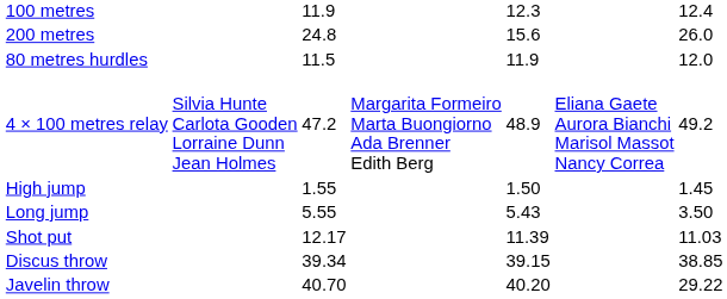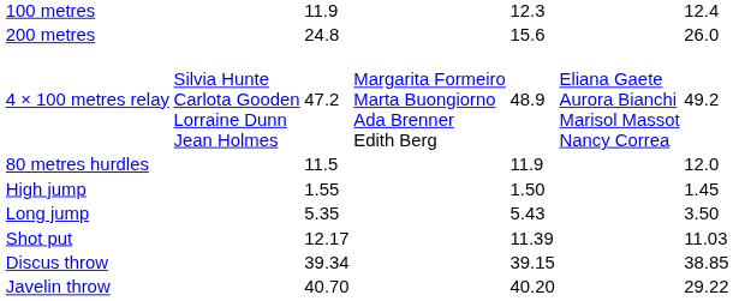 <table>
 <tr>
 <td><a href='#'>100 metres</a></td>
 <td></td>
 <td>11.9</td>
 <td></td>
 <td>12.3</td>
 <td></td>
 <td>12.4</td>
 </tr>
 <tr>
 <td><a href='#'>200 metres</a></td>
 <td></td>
 <td>24.8</td>
 <td></td>
 <td>15.6</td>
 <td></td>
 <td>26.0</td>
 </tr>
 <tr>
+<td><a href='#'>4 × 100 metres relay</a></td>
+<td> <br> <a href='#'>Silvia Hunte</a> <br> <a href='#'>Carlota Gooden</a> <br> <a href='#'>Lorraine Dunn</a> <br> <a href='#'>Jean Holmes</a></td>
+<td>47.2</td>
+<td> <br> <a href='#'>Margarita Formeiro</a> <br> <a href='#'>Marta Buongiorno</a> <br> <a href='#'>Ada Brenner</a> <br> Edith Berg</td>
+<td>48.9</td>
+<td> <br> <a href='#'>Eliana Gaete</a> <br> <a href='#'>Aurora Bianchi</a> <br> <a href='#'>Marisol Massot</a> <br> <a href='#'>Nancy Correa</a></td>
+<td>49.2</td>
+</tr>
+<tr>
 <td><a href='#'>80 metres hurdles</a></td>
 <td></td>
 <td>11.5</td>
 <td></td>
 <td>11.9</td>
 <td></td>
 <td>12.0</td>
-</tr>
-<tr>
-<td><a href='#'>4 × 100 metres relay</a></td>
-<td> <br> <a href='#'>Silvia Hunte</a> <br> <a href='#'>Carlota Gooden</a> <br> <a href='#'>Lorraine Dunn</a> <br> <a href='#'>Jean Holmes</a></td>
-<td>47.2</td>
-<td> <br> <a href='#'>Margarita Formeiro</a> <br> <a href='#'>Marta Buongiorno</a> <br> <a href='#'>Ada Brenner</a> <br> Edith Berg</td>
-<td>48.9</td>
-<td> <br> <a href='#'>Eliana Gaete</a> <br> <a href='#'>Aurora Bianchi</a> <br> <a href='#'>Marisol Massot</a> <br> <a href='#'>Nancy Correa</a></td>
-<td>49.2</td>
 </tr>
 <tr>
 <td><a href='#'>High jump</a></td>
 <td></td>
 <td>1.55</td>
 <td></td>
 <td>1.50</td>
 <td></td>
 <td>1.45</td>
 </tr>
 <tr>
 <td><a href='#'>Long jump</a></td>
 <td></td>
-<td>5.55</td>
+<td>5.35</td>
 <td></td>
 <td>5.43</td>
 <td></td>
 <td>3.50</td>
 </tr>
 <tr>
 <td><a href='#'>Shot put</a></td>
 <td></td>
 <td>12.17</td>
 <td></td>
 <td>11.39</td>
 <td></td>
 <td>11.03</td>
 </tr>
 <tr>
 <td><a href='#'>Discus throw</a></td>
 <td></td>
 <td>39.34</td>
 <td></td>
 <td>39.15</td>
 <td></td>
 <td>38.85</td>
 </tr>
 <tr>
 <td><a href='#'>Javelin throw</a></td>
 <td></td>
 <td>40.70</td>
 <td></td>
 <td>40.20</td>
 <td></td>
 <td>29.22</td>
 </tr>
 </table>
